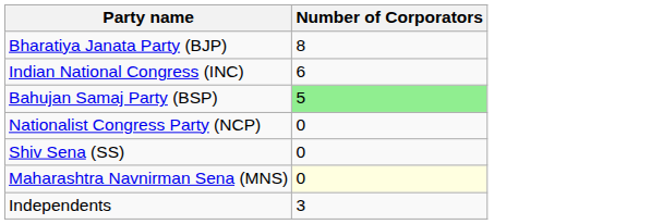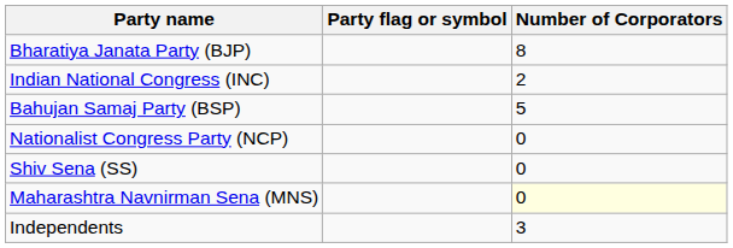 <table class="sortable wikitable">
 <tr>
 <th>Party name</th>
+<th>Party flag or symbol</th>
 <th>Number of Corporators</th>
 </tr>
 <tr>
 <td><a href='#'>Bharatiya Janata Party</a> (BJP)</td>
+<td></td>
 <td>8</td>
 </tr>
 <tr>
 <td><a href='#'>Indian National Congress</a> (INC)</td>
-<td>6</td>
+<td></td>
+<td>2</td>
 </tr>
 <tr>
 <td><a href='#'>Bahujan Samaj Party</a> (BSP)</td>
-<td style="background: lightgreen;">5</td>
+<td></td>
+<td>5</td>
 </tr>
 <tr>
 <td><a href='#'>Nationalist Congress Party</a> (NCP)</td>
+<td></td>
 <td>0</td>
 </tr>
 <tr>
 <td><a href='#'>Shiv Sena</a> (SS)</td>
+<td></td>
 <td>0</td>
 </tr>
 <tr>
 <td><a href='#'>Maharashtra Navnirman Sena</a> (MNS)</td>
+<td></td>
 <td style="background: lightyellow;">0</td>
 </tr>
 <tr>
 <td>Independents</td>
+<td></td>
 <td>3</td>
 </tr>
 </table>
